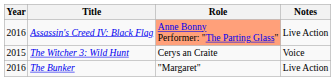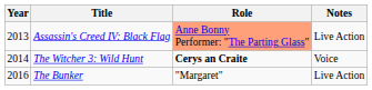 <table class="wikitable sortable">
 <tr>
 <th>Year</th>
 <th>Title</th>
 <th>Role</th>
 <th>Notes</th>
 </tr>
 <tr>
-<td>2016</td>
+<td>2013</td>
 <td><em><a href='#'>Assassin's Creed IV: Black Flag</a></em></td>
 <td style="background: lightsalmon;"><a href='#'>Anne Bonny</a><br>Performer: "<a href='#'>The Parting Glass</a>"</td>
 <td>Live Action</td>
 </tr>
 <tr>
-<td>2015</td>
+<td>2014</td>
 <td><em><a href='#'>The Witcher 3: Wild Hunt</a></em></td>
-<td>Cerys an Craite</td>
+<td><strong>Cerys an Craite</strong></td>
 <td>Voice</td>
 </tr>
 <tr>
 <td>2016</td>
 <td><em><a href='#'>The Bunker</a></em></td>
 <td>"Margaret"</td>
 <td>Live Action</td>
 </tr>
 </table>
